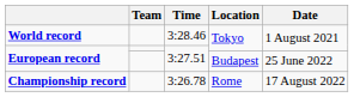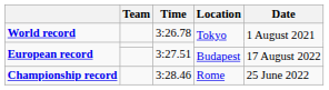 <table class=wikitable>
 <tr>
 <th></th>
 <th>Team</th>
 <th>Time</th>
 <th>Location</th>
 <th>Date</th>
 </tr>
 <tr>
 <td><strong><a href='#'>World record</a></strong></td>
 <td></td>
-<td>3:28.46</td>
+<td>3:26.78</td>
 <td rowspan=2><a href='#'>Tokyo</a></td>
 <td rowspan=2>1 August 2021</td>
 </tr>
 <tr>
 <td rowspan=2><strong><a href='#'>European record</a></strong></td>
 <td></td>
 <td rowspan=2>3:27.51</td>
 </tr>
 <tr>
 <td></td>
 <td><a href='#'>Budapest</a></td>
-<td>25 June 2022</td>
+<td>17 August 2022</td>
 </tr>
 <tr>
 <td><strong><a href='#'>Championship record</a></strong></td>
 <td></td>
-<td>3:26.78</td>
+<td>3:28.46</td>
 <td><a href='#'>Rome</a></td>
-<td>17 August 2022</td>
+<td>25 June 2022</td>
 </tr>
 </table>
